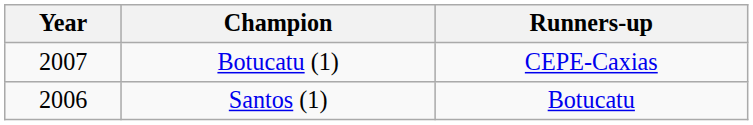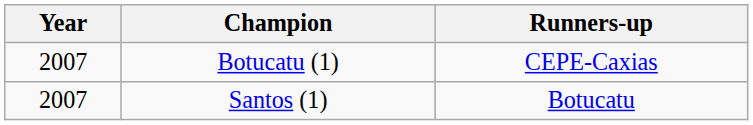 <table class="wikitable sortable">
 <tr>
 <th width=70>Year</th>
 <th width=200>Champion</th>
 <th width=200>Runners-up</th>
 </tr>
 <tr>
 <td align=center>2007</td>
 <td align=center><a href='#'>Botucatu</a> (1)<br></td>
 <td align=center><a href='#'>CEPE-Caxias</a><br></td>
 </tr>
 <tr>
-<td align=center>2006</td>
+<td align=center>2007</td>
 <td align=center><a href='#'>Santos</a> (1)<br></td>
 <td align=center><a href='#'>Botucatu</a><br></td>
 </tr>
 </table>
